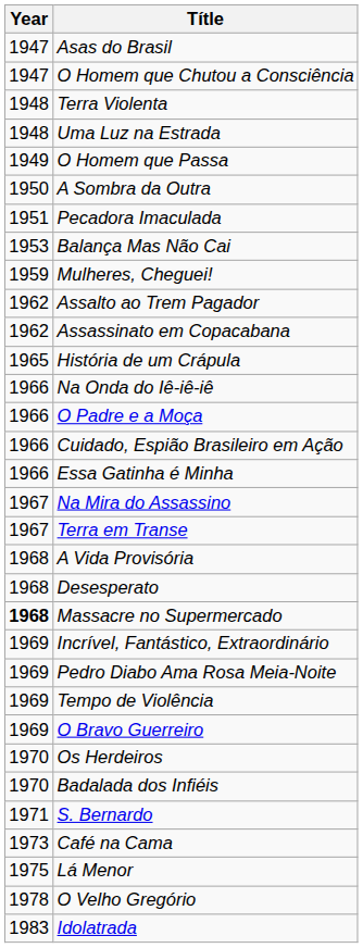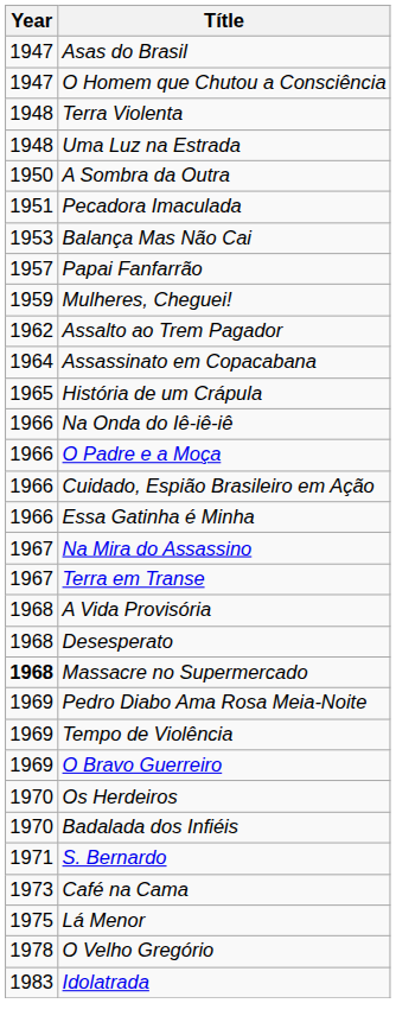 <table class="wikitable">
 <tr>
 <th>Year</th>
 <th>Títle</th>
 </tr>
 <tr>
 <td>1947</td>
 <td><em>Asas do Brasil</em></td>
 </tr>
 <tr>
 <td>1947</td>
 <td><em>O Homem que Chutou a Consciência</em></td>
 </tr>
 <tr>
 <td>1948</td>
 <td><em>Terra Violenta</em></td>
 </tr>
 <tr>
 <td>1948</td>
 <td><em>Uma Luz na Estrada</em></td>
 </tr>
 <tr>
-<td>1949</td>
-<td><em>O Homem que Passa</em></td>
-</tr>
-<tr>
 <td>1950</td>
 <td><em>A Sombra da Outra</em></td>
 </tr>
 <tr>
 <td>1951</td>
 <td><em>Pecadora Imaculada</em></td>
 </tr>
 <tr>
 <td>1953</td>
 <td><em>Balança Mas Não Cai</em></td>
 </tr>
 <tr>
+<td>1957</td>
+<td><em>Papai Fanfarrão</em></td>
+</tr>
+<tr>
 <td>1959</td>
 <td><em>Mulheres, Cheguei!</em></td>
 </tr>
 <tr>
 <td>1962</td>
 <td><em>Assalto ao Trem Pagador</em></td>
 </tr>
 <tr>
-<td>1962</td>
+<td>1964</td>
 <td><em>Assassinato em Copacabana</em></td>
 </tr>
 <tr>
 <td>1965</td>
 <td><em>História de um Crápula</em></td>
 </tr>
 <tr>
 <td>1966</td>
 <td><em>Na Onda do Iê-iê-iê</em></td>
 </tr>
 <tr>
 <td>1966</td>
 <td><em><a href='#'>O Padre e a Moça</a></em></td>
 </tr>
 <tr>
 <td>1966</td>
 <td><em>Cuidado, Espião Brasileiro em Ação</em></td>
 </tr>
 <tr>
 <td>1966</td>
 <td><em>Essa Gatinha é Minha</em></td>
 </tr>
 <tr>
 <td>1967</td>
 <td><em><a href='#'>Na Mira do Assassino</a></em></td>
 </tr>
 <tr>
 <td>1967</td>
 <td><em><a href='#'>Terra em Transe</a></em></td>
 </tr>
 <tr>
 <td>1968</td>
 <td><em>A Vida Provisória</em></td>
 </tr>
 <tr>
 <td>1968</td>
 <td><em>Desesperato</em></td>
 </tr>
 <tr>
 <td><strong>1968</strong></td>
 <td><em>Massacre no Supermercado</em></td>
 </tr>
 <tr>
 <td>1969</td>
-<td><em>Incrível, Fantástico, Extraordinário</em></td>
-</tr>
-<tr>
-<td>1969</td>
 <td><em>Pedro Diabo Ama Rosa Meia-Noite</em></td>
 </tr>
 <tr>
 <td>1969</td>
 <td><em>Tempo de Violência</em></td>
 </tr>
 <tr>
 <td>1969</td>
 <td><em><a href='#'>O Bravo Guerreiro</a></em></td>
 </tr>
 <tr>
 <td>1970</td>
 <td><em>Os Herdeiros</em></td>
 </tr>
 <tr>
 <td>1970</td>
 <td><em>Badalada dos Infiéis</em></td>
 </tr>
 <tr>
 <td>1971</td>
 <td><em><a href='#'>S. Bernardo</a></em></td>
 </tr>
 <tr>
 <td>1973</td>
 <td><em>Café na Cama</em></td>
 </tr>
 <tr>
 <td>1975</td>
 <td><em>Lá Menor</em></td>
 </tr>
 <tr>
 <td>1978</td>
 <td><em>O Velho Gregório</em></td>
 </tr>
 <tr>
 <td>1983</td>
 <td><em><a href='#'>Idolatrada</a></em></td>
 </tr>
 </table>
